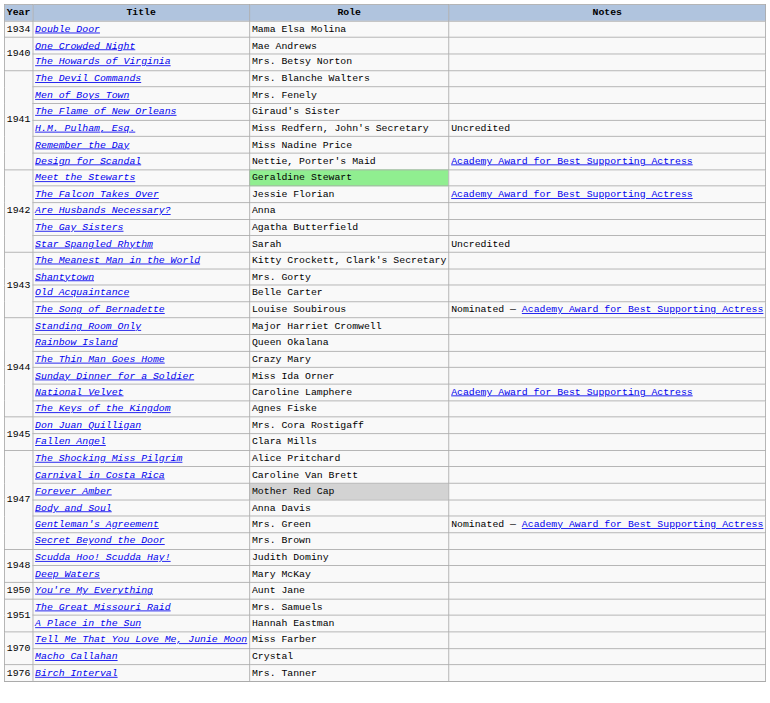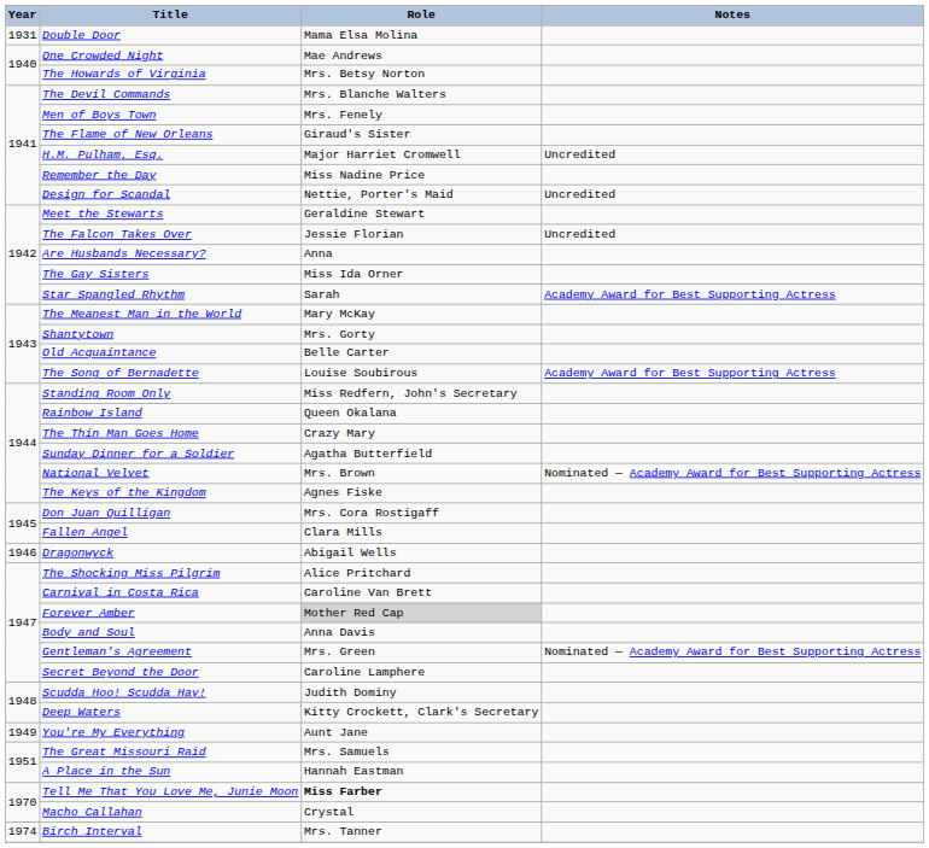 <table class="wikitable" style="font-size:90%;">
 <tr>
 <th style="background:#B0C4DE;">Year</th>
 <th style="background:#B0C4DE;">Title</th>
 <th style="background:#B0C4DE;">Role</th>
 <th style="background:#B0C4DE;">Notes</th>
 </tr>
 <tr>
-<td>1934</td>
+<td>1931</td>
 <td><em><a href='#'>Double Door</a></em></td>
 <td>Mama Elsa Molina</td>
 <td></td>
 </tr>
 <tr>
 <td rowspan=2>1940</td>
 <td><em><a href='#'>One Crowded Night</a></em></td>
 <td>Mae Andrews</td>
 <td></td>
 </tr>
 <tr>
 <td><em><a href='#'>The Howards of Virginia</a></em></td>
 <td>Mrs. Betsy Norton</td>
 <td></td>
 </tr>
 <tr>
 <td rowspan=6>1941</td>
 <td><em><a href='#'>The Devil Commands</a></em></td>
 <td>Mrs. Blanche Walters</td>
 <td></td>
 </tr>
 <tr>
 <td><em><a href='#'>Men of Boys Town</a></em></td>
 <td>Mrs. Fenely</td>
 <td></td>
 </tr>
 <tr>
 <td><em><a href='#'>The Flame of New Orleans</a></em></td>
 <td>Giraud's Sister</td>
 <td></td>
 </tr>
 <tr>
 <td><em><a href='#'>H.M. Pulham, Esq.</a></em></td>
-<td>Miss Redfern, John's Secretary</td>
+<td>Major Harriet Cromwell</td>
 <td>Uncredited</td>
 </tr>
 <tr>
 <td><em><a href='#'>Remember the Day</a></em></td>
 <td>Miss Nadine Price</td>
 <td></td>
 </tr>
 <tr>
 <td><em><a href='#'>Design for Scandal</a></em></td>
 <td>Nettie, Porter's Maid</td>
-<td><a href='#'>Academy Award for Best Supporting Actress</a></td>
+<td>Uncredited</td>
 </tr>
 <tr>
 <td rowspan=5>1942</td>
 <td><em><a href='#'>Meet the Stewarts</a></em></td>
-<td style="background: lightgreen;">Geraldine Stewart</td>
+<td>Geraldine Stewart</td>
 <td></td>
 </tr>
 <tr>
 <td><em><a href='#'>The Falcon Takes Over</a></em></td>
 <td>Jessie Florian</td>
-<td><a href='#'>Academy Award for Best Supporting Actress</a></td>
+<td>Uncredited</td>
 </tr>
 <tr>
 <td><em><a href='#'>Are Husbands Necessary?</a></em></td>
 <td>Anna</td>
 <td></td>
 </tr>
 <tr>
 <td><em><a href='#'>The Gay Sisters</a></em></td>
-<td>Agatha Butterfield</td>
+<td>Miss Ida Orner</td>
 <td></td>
 </tr>
 <tr>
 <td><em><a href='#'>Star Spangled Rhythm</a></em></td>
 <td>Sarah</td>
-<td>Uncredited</td>
+<td><a href='#'>Academy Award for Best Supporting Actress</a></td>
 </tr>
 <tr>
 <td rowspan=4>1943</td>
 <td><em><a href='#'>The Meanest Man in the World</a></em></td>
-<td>Kitty Crockett, Clark's Secretary</td>
+<td>Mary McKay</td>
 <td></td>
 </tr>
 <tr>
 <td><em><a href='#'>Shantytown</a></em></td>
 <td>Mrs. Gorty</td>
 <td></td>
 </tr>
 <tr>
 <td><em><a href='#'>Old Acquaintance</a></em></td>
 <td>Belle Carter</td>
 <td></td>
 </tr>
 <tr>
 <td><em><a href='#'>The Song of Bernadette</a></em></td>
 <td>Louise Soubirous</td>
-<td>Nominated — <a href='#'>Academy Award for Best Supporting Actress</a></td>
+<td><a href='#'>Academy Award for Best Supporting Actress</a></td>
 </tr>
 <tr>
 <td rowspan=6>1944</td>
 <td><em><a href='#'>Standing Room Only</a></em></td>
-<td>Major Harriet Cromwell</td>
+<td>Miss Redfern, John's Secretary</td>
 <td></td>
 </tr>
 <tr>
 <td><em><a href='#'>Rainbow Island</a></em></td>
 <td>Queen Okalana</td>
 <td></td>
 </tr>
 <tr>
 <td><em><a href='#'>The Thin Man Goes Home</a></em></td>
 <td>Crazy Mary</td>
 <td></td>
 </tr>
 <tr>
 <td><em><a href='#'>Sunday Dinner for a Soldier</a></em></td>
-<td>Miss Ida Orner</td>
+<td>Agatha Butterfield</td>
 <td></td>
 </tr>
 <tr>
 <td><em><a href='#'>National Velvet</a></em></td>
-<td>Caroline Lamphere</td>
-<td><a href='#'>Academy Award for Best Supporting Actress</a></td>
+<td>Mrs. Brown</td>
+<td>Nominated — <a href='#'>Academy Award for Best Supporting Actress</a></td>
 </tr>
 <tr>
 <td><em><a href='#'>The Keys of the Kingdom</a></em></td>
 <td>Agnes Fiske</td>
 <td></td>
 </tr>
 <tr>
 <td rowspan=2>1945</td>
 <td><em><a href='#'>Don Juan Quilligan</a></em></td>
 <td>Mrs. Cora Rostigaff</td>
 <td></td>
 </tr>
 <tr>
 <td><em><a href='#'>Fallen Angel</a></em></td>
 <td>Clara Mills</td>
+<td></td>
+</tr>
+<tr>
+<td>1946</td>
+<td><em><a href='#'>Dragonwyck</a></em></td>
+<td>Abigail Wells</td>
 <td></td>
 </tr>
 <tr>
 <td rowspan=6>1947</td>
 <td><em><a href='#'>The Shocking Miss Pilgrim</a></em></td>
 <td>Alice Pritchard</td>
 <td></td>
 </tr>
 <tr>
 <td><em><a href='#'>Carnival in Costa Rica</a></em></td>
 <td>Caroline Van Brett</td>
 <td></td>
 </tr>
 <tr>
 <td><em><a href='#'>Forever Amber</a></em></td>
 <td style="background: lightgrey;">Mother Red Cap</td>
 <td></td>
 </tr>
 <tr>
 <td><em><a href='#'>Body and Soul</a></em></td>
 <td>Anna Davis</td>
 <td></td>
 </tr>
 <tr>
 <td><em><a href='#'>Gentleman's Agreement</a></em></td>
 <td>Mrs. Green</td>
 <td>Nominated — <a href='#'>Academy Award for Best Supporting Actress</a></td>
 </tr>
 <tr>
 <td><em><a href='#'>Secret Beyond the Door</a></em></td>
-<td>Mrs. Brown</td>
+<td>Caroline Lamphere</td>
 <td></td>
 </tr>
 <tr>
 <td rowspan=2>1948</td>
 <td><em><a href='#'>Scudda Hoo! Scudda Hay!</a></em></td>
 <td>Judith Dominy</td>
 <td></td>
 </tr>
 <tr>
 <td><em><a href='#'>Deep Waters</a></em></td>
-<td>Mary McKay</td>
+<td>Kitty Crockett, Clark's Secretary</td>
 <td></td>
 </tr>
 <tr>
-<td>1950</td>
+<td>1949</td>
 <td><em><a href='#'>You're My Everything</a></em></td>
 <td>Aunt Jane</td>
 <td></td>
 </tr>
 <tr>
 <td rowspan=2>1951</td>
 <td><em><a href='#'>The Great Missouri Raid</a></em></td>
 <td>Mrs. Samuels</td>
 <td></td>
 </tr>
 <tr>
 <td><em><a href='#'>A Place in the Sun</a></em></td>
 <td>Hannah Eastman</td>
 <td></td>
 </tr>
 <tr>
 <td rowspan=2>1970</td>
 <td><em><a href='#'>Tell Me That You Love Me, Junie Moon</a></em></td>
-<td>Miss Farber</td>
+<td><strong>Miss Farber</strong></td>
 <td></td>
 </tr>
 <tr>
 <td><em><a href='#'>Macho Callahan</a></em></td>
 <td>Crystal</td>
 <td></td>
 </tr>
 <tr>
-<td>1976</td>
+<td>1974</td>
 <td><em><a href='#'>Birch Interval</a></em></td>
 <td>Mrs. Tanner</td>
 <td></td>
 </tr>
 <tr>
 </tr>
 </table>
